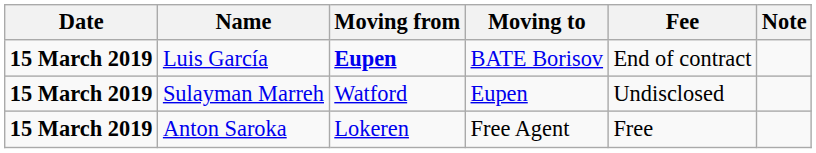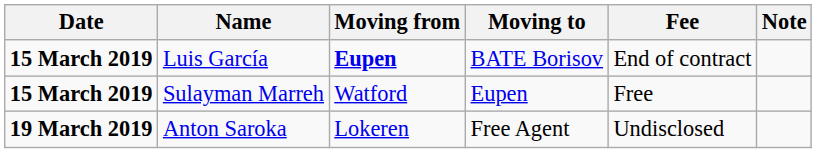 <table class="wikitable sortable">
 <tr>
 <th>Date</th>
 <th>Name</th>
 <th>Moving from</th>
 <th>Moving to</th>
 <th>Fee</th>
 <th>Note</th>
 </tr>
 <tr>
 <td><strong>15 March 2019</strong></td>
 <td> <a href='#'>Luis García</a></td>
 <td><strong><a href='#'>Eupen</a></strong></td>
 <td> <a href='#'>BATE Borisov</a></td>
 <td>End of contract </td>
 <td></td>
 </tr>
 <tr>
 <td><strong>15 March 2019</strong></td>
 <td> <a href='#'>Sulayman Marreh</a></td>
 <td> <a href='#'>Watford</a></td>
 <td><a href='#'>Eupen</a></td>
-<td>Undisclosed </td>
+<td>Free </td>
 <td align=center></td>
 </tr>
 <tr>
-<td><strong>15 March 2019</strong></td>
+<td><strong>19 March 2019</strong></td>
 <td> <a href='#'>Anton Saroka</a></td>
 <td><a href='#'>Lokeren</a></td>
 <td>Free Agent</td>
-<td>Free </td>
+<td>Undisclosed </td>
 <td></td>
 </tr>
 </table>
